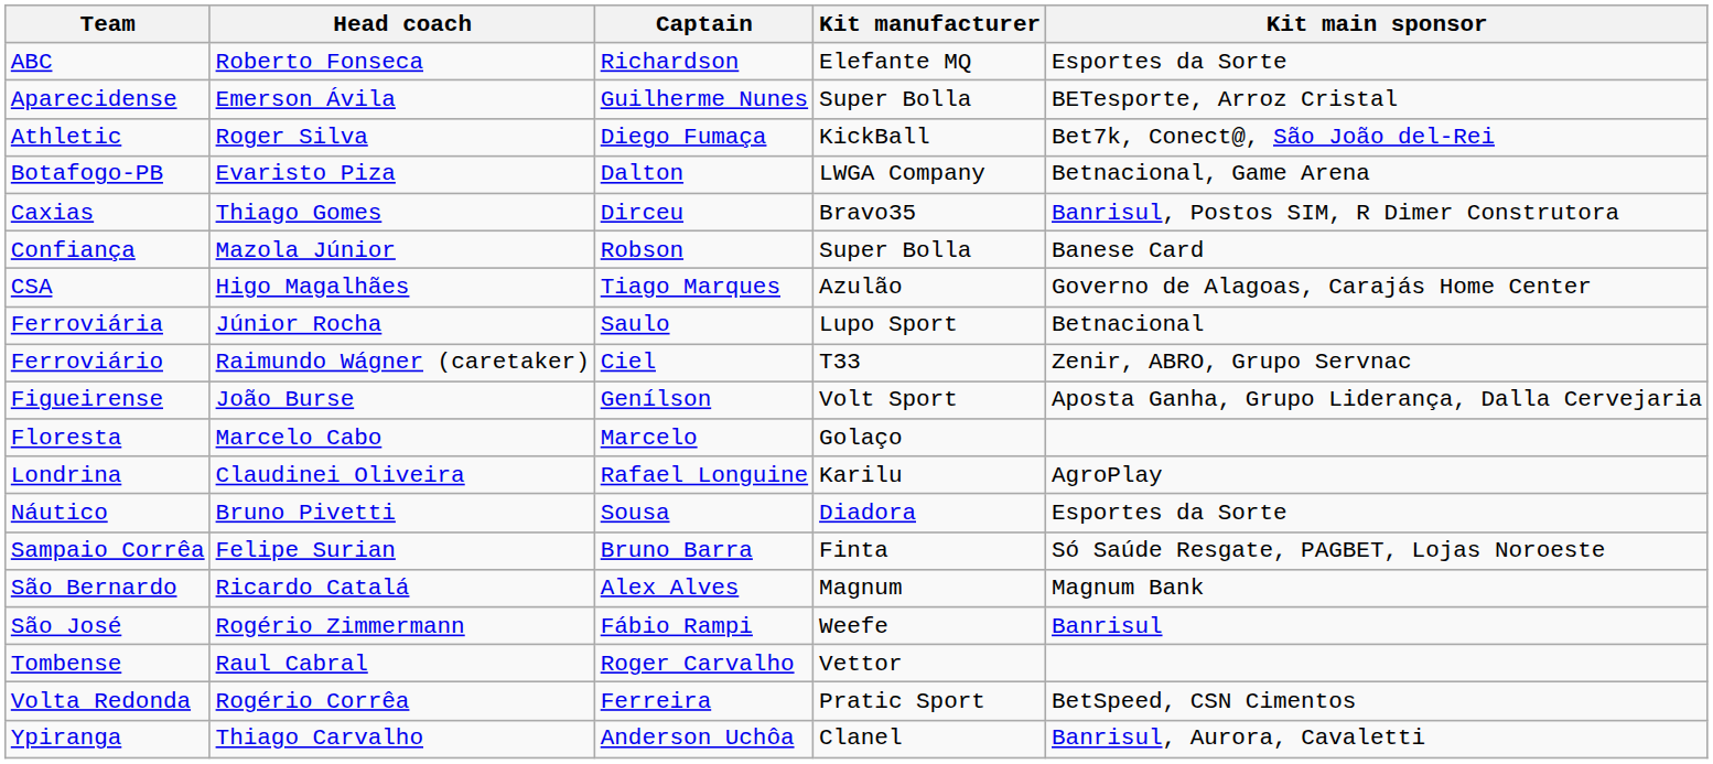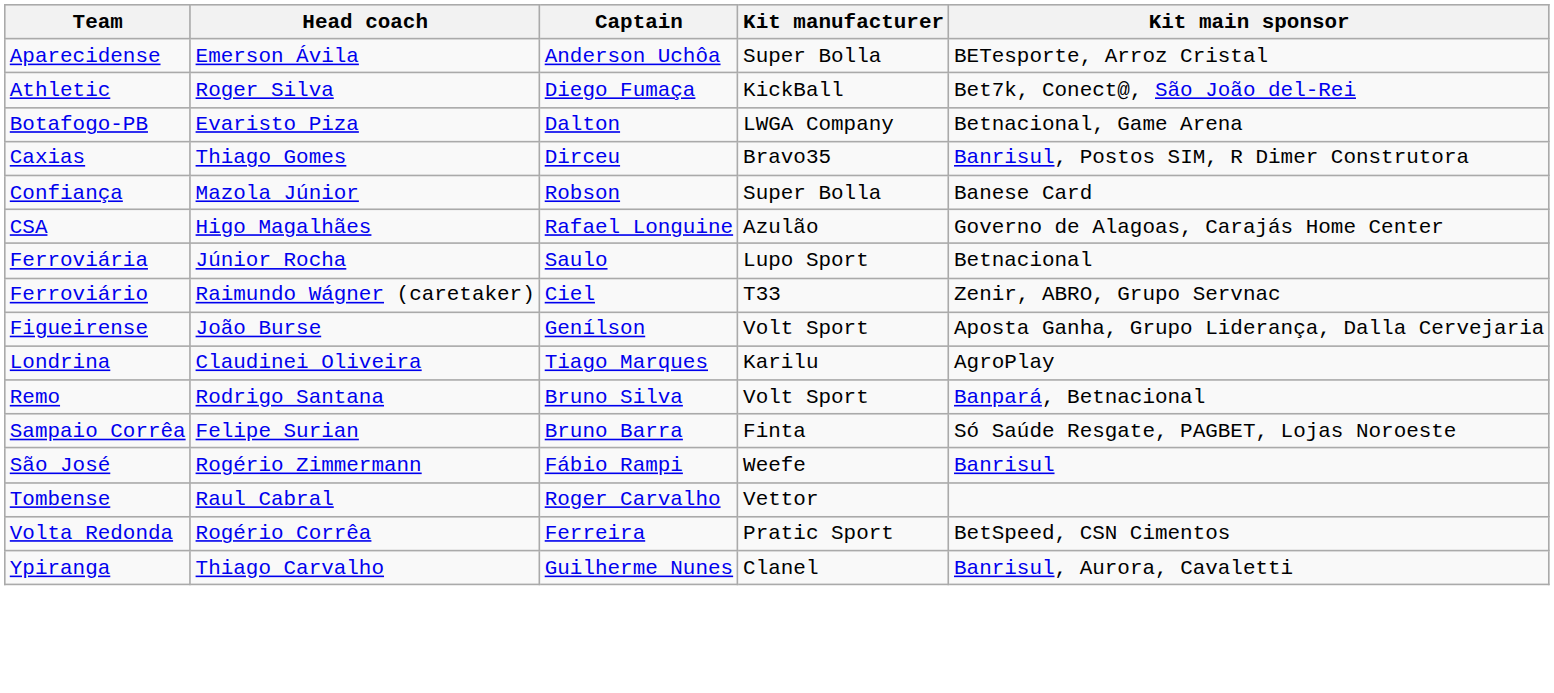 <table class="wikitable sortable"|>
 <tr>
 <th>Team</th>
 <th>Head coach</th>
 <th>Captain</th>
 <th>Kit manufacturer</th>
 <th>Kit main sponsor</th>
 </tr>
 <tr>
-<td><a href='#'>ABC</a></td>
-<td> <a href='#'>Roberto Fonseca</a></td>
-<td> <a href='#'>Richardson</a></td>
-<td>Elefante MQ </td>
-<td>Esportes da Sorte</td>
-</tr>
-<tr>
 <td><a href='#'>Aparecidense</a></td>
 <td> <a href='#'>Emerson Ávila</a></td>
-<td> <a href='#'>Guilherme Nunes</a></td>
+<td> <a href='#'>Anderson Uchôa</a></td>
 <td>Super Bolla</td>
 <td>BETesporte, Arroz Cristal</td>
 </tr>
 <tr>
 <td><a href='#'>Athletic</a></td>
 <td> <a href='#'>Roger Silva</a></td>
 <td> <a href='#'>Diego Fumaça</a></td>
 <td>KickBall</td>
 <td>Bet7k, Conect@, <a href='#'>São João del-Rei</a></td>
 </tr>
 <tr>
 <td><a href='#'>Botafogo-PB</a></td>
 <td> <a href='#'>Evaristo Piza</a></td>
 <td> <a href='#'>Dalton</a></td>
 <td>LWGA Company</td>
 <td>Betnacional, Game Arena</td>
 </tr>
 <tr>
 <td><a href='#'>Caxias</a></td>
 <td> <a href='#'>Thiago Gomes</a></td>
 <td> <a href='#'>Dirceu</a></td>
 <td>Bravo35</td>
 <td><a href='#'>Banrisul</a>, Postos SIM, R Dimer Construtora</td>
 </tr>
 <tr>
 <td><a href='#'>Confiança</a></td>
 <td> <a href='#'>Mazola Júnior</a></td>
 <td> <a href='#'>Robson</a></td>
 <td>Super Bolla</td>
 <td>Banese Card</td>
 </tr>
 <tr>
 <td><a href='#'>CSA</a></td>
 <td> <a href='#'>Higo Magalhães</a></td>
-<td> <a href='#'>Tiago Marques</a></td>
+<td> <a href='#'>Rafael Longuine</a></td>
 <td>Azulão </td>
 <td>Governo de Alagoas, Carajás Home Center</td>
 </tr>
 <tr>
 <td><a href='#'>Ferroviária</a></td>
 <td> <a href='#'>Júnior Rocha</a></td>
 <td> <a href='#'>Saulo</a></td>
 <td>Lupo Sport</td>
 <td>Betnacional</td>
 </tr>
 <tr>
 <td><a href='#'>Ferroviário</a></td>
 <td> <a href='#'>Raimundo Wágner</a> (caretaker)</td>
 <td> <a href='#'>Ciel</a></td>
 <td>T33 </td>
 <td>Zenir, ABRO, Grupo Servnac</td>
 </tr>
 <tr>
 <td><a href='#'>Figueirense</a></td>
 <td> <a href='#'>João Burse</a></td>
 <td> <a href='#'>Genílson</a></td>
 <td>Volt Sport</td>
 <td>Aposta Ganha, Grupo Liderança, Dalla Cervejaria</td>
 </tr>
 <tr>
-<td><a href='#'>Floresta</a></td>
-<td> <a href='#'>Marcelo Cabo</a></td>
-<td> <a href='#'>Marcelo</a></td>
-<td>Golaço</td>
-<td></td>
-</tr>
-<tr>
 <td><a href='#'>Londrina</a></td>
 <td> <a href='#'>Claudinei Oliveira</a></td>
-<td> <a href='#'>Rafael Longuine</a></td>
+<td> <a href='#'>Tiago Marques</a></td>
 <td>Karilu</td>
 <td>AgroPlay</td>
 </tr>
 <tr>
-<td><a href='#'>Náutico</a></td>
-<td> <a href='#'>Bruno Pivetti</a></td>
-<td> <a href='#'>Sousa</a></td>
-<td><a href='#'>Diadora</a></td>
-<td>Esportes da Sorte</td>
+<td><a href='#'>Remo</a></td>
+<td> <a href='#'>Rodrigo Santana</a></td>
+<td> <a href='#'>Bruno Silva</a></td>
+<td>Volt Sport</td>
+<td><a href='#'>Banpará</a>, Betnacional</td>
 </tr>
 <tr>
 <td><a href='#'>Sampaio Corrêa</a></td>
 <td> <a href='#'>Felipe Surian</a></td>
 <td> <a href='#'>Bruno Barra</a></td>
 <td>Finta</td>
 <td>Só Saúde Resgate, PAGBET, Lojas Noroeste</td>
-</tr>
-<tr>
-<td><a href='#'>São Bernardo</a></td>
-<td> <a href='#'>Ricardo Catalá</a></td>
-<td> <a href='#'>Alex Alves</a></td>
-<td>Magnum</td>
-<td>Magnum Bank</td>
 </tr>
 <tr>
 <td><a href='#'>São José</a></td>
 <td> <a href='#'>Rogério Zimmermann</a></td>
 <td> <a href='#'>Fábio Rampi</a></td>
 <td>Weefe</td>
 <td><a href='#'>Banrisul</a></td>
 </tr>
 <tr>
 <td><a href='#'>Tombense</a></td>
 <td> <a href='#'>Raul Cabral</a></td>
 <td> <a href='#'>Roger Carvalho</a></td>
 <td>Vettor</td>
 <td></td>
 </tr>
 <tr>
 <td><a href='#'>Volta Redonda</a></td>
 <td> <a href='#'>Rogério Corrêa</a></td>
 <td> <a href='#'>Ferreira</a></td>
 <td>Pratic Sport</td>
 <td>BetSpeed, CSN Cimentos</td>
 </tr>
 <tr>
 <td><a href='#'>Ypiranga</a></td>
 <td> <a href='#'>Thiago Carvalho</a></td>
-<td> <a href='#'>Anderson Uchôa</a></td>
+<td> <a href='#'>Guilherme Nunes</a></td>
 <td>Clanel</td>
 <td><a href='#'>Banrisul</a>, Aurora, Cavaletti</td>
 </tr>
 </table>
